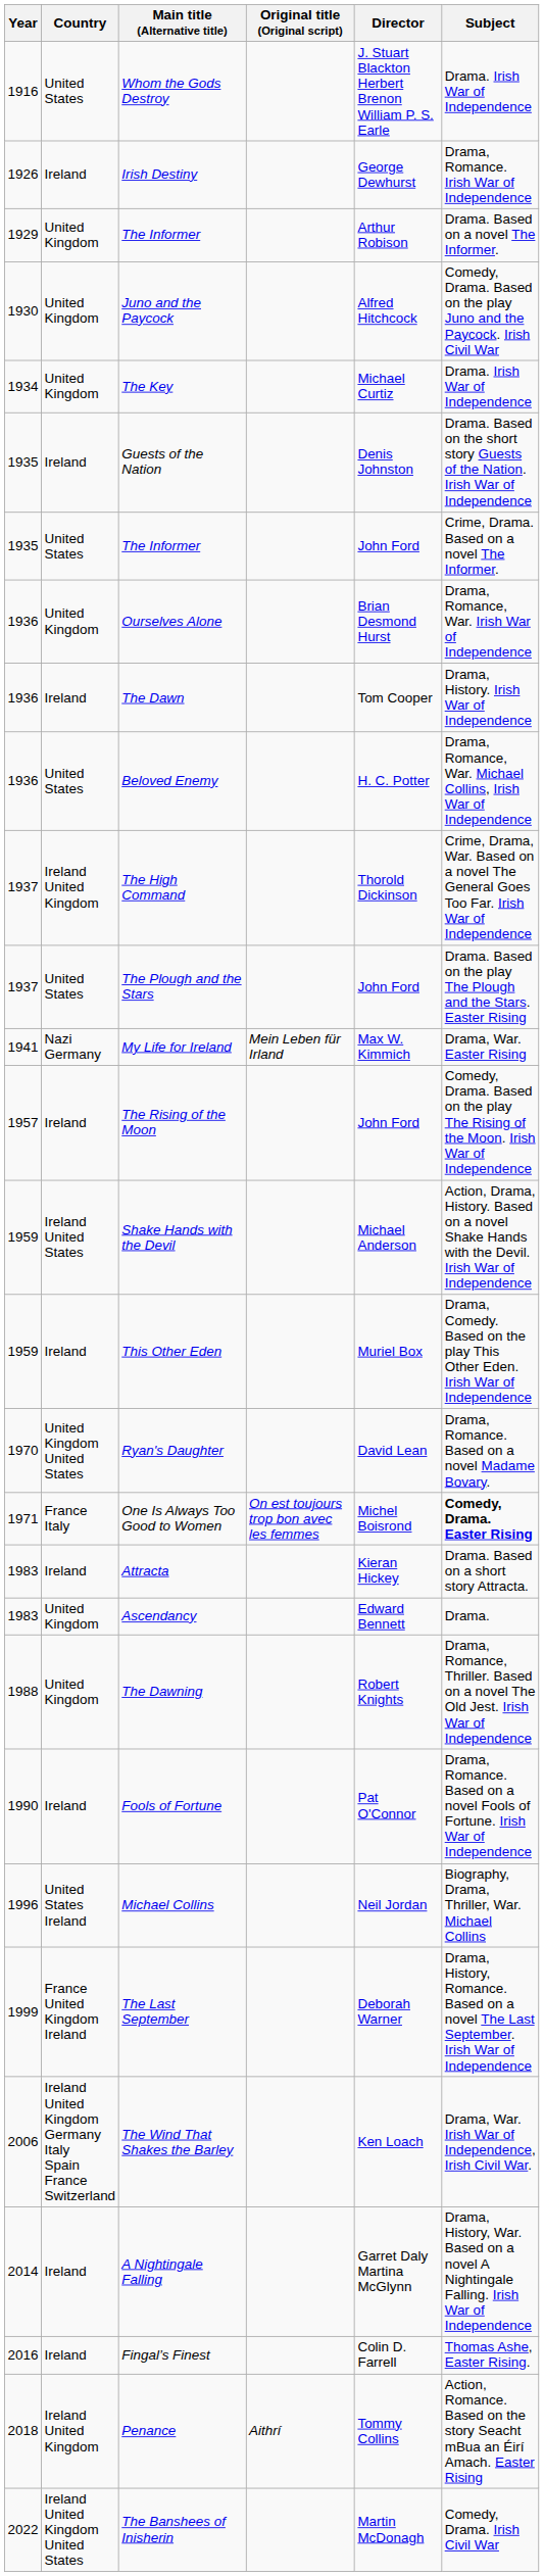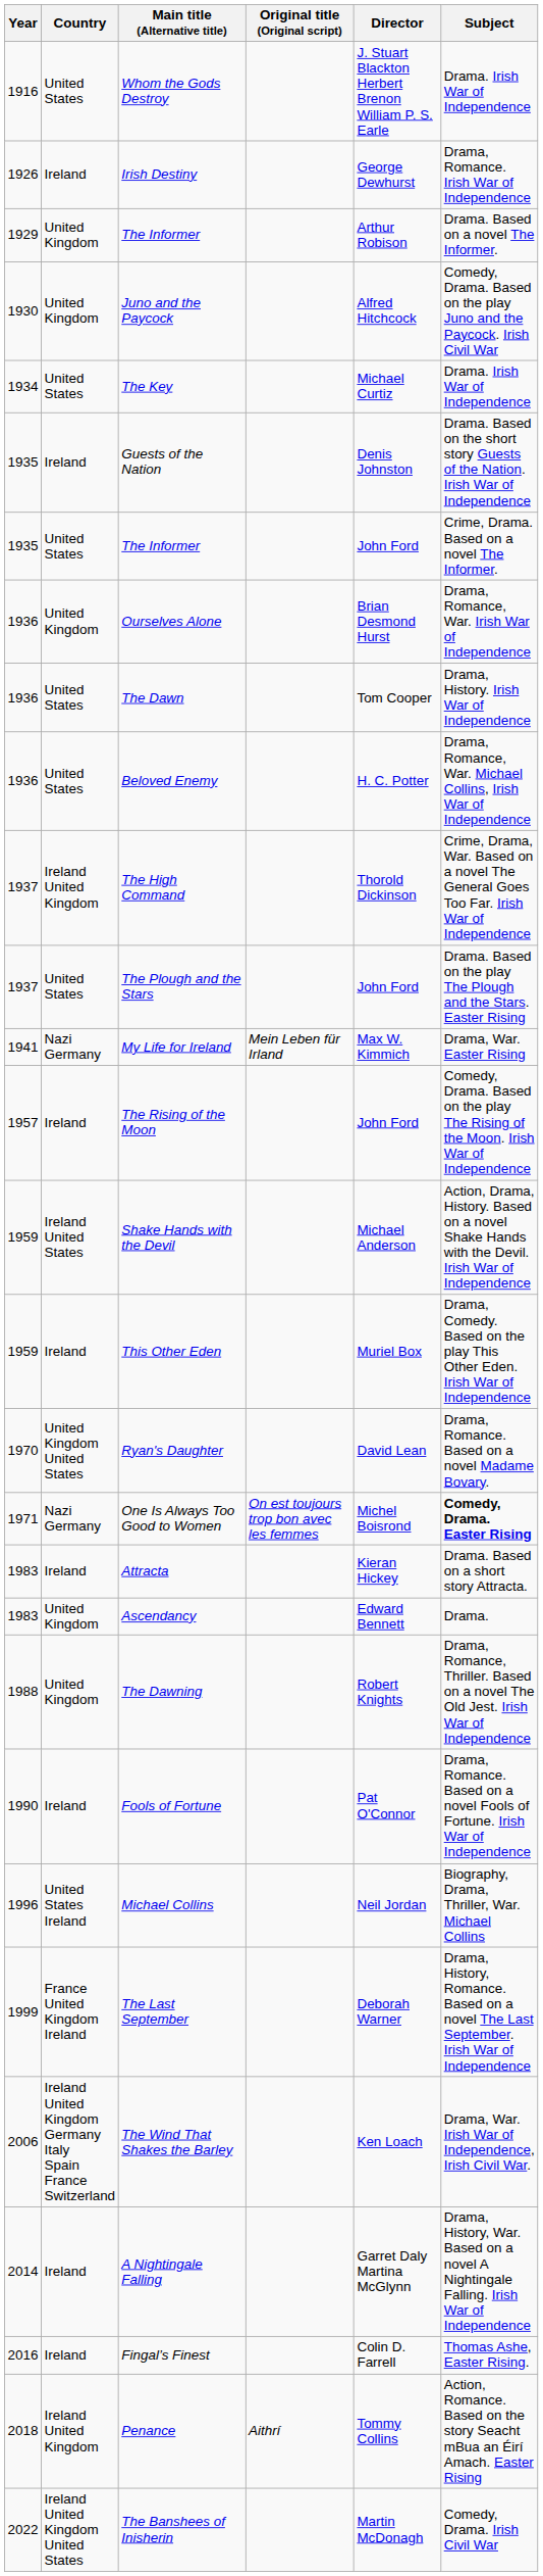 <table class="wikitable sortable" style="width:100%;">
 <tr>
 <th>Year</th>
 <th width= 80>Country</th>
 <th class="unsortable" style="width:160px;">Main title<br><small>(Alternative title)</small></th>
 <th class="unsortable" style="width:140px;">Original title<br><small>(Original script)</small></th>
 <th width=100>Director</th>
 <th class="unsortable">Subject</th>
 </tr>
 <tr>
 <td>1916</td>
 <td>United States</td>
 <td><em><a href='#'>Whom the Gods Destroy</a></em></td>
 <td></td>
 <td><a href='#'>J. Stuart Blackton</a><br><a href='#'>Herbert Brenon</a><br><a href='#'>William P. S. Earle</a></td>
 <td>Drama. <a href='#'>Irish War of Independence</a></td>
 </tr>
 <tr>
 <td>1926</td>
 <td>Ireland</td>
 <td><em><a href='#'>Irish Destiny</a></em></td>
 <td></td>
 <td><a href='#'>George Dewhurst</a></td>
 <td>Drama, Romance. <a href='#'>Irish War of Independence</a></td>
 </tr>
 <tr>
 <td>1929</td>
 <td>United Kingdom</td>
 <td><em><a href='#'>The Informer</a></em></td>
 <td></td>
 <td><a href='#'>Arthur Robison</a></td>
 <td>Drama. Based on a novel <a href='#'>The Informer</a>.</td>
 </tr>
 <tr>
 <td>1930</td>
 <td>United Kingdom</td>
 <td><em><a href='#'>Juno and the Paycock</a></em></td>
 <td></td>
 <td><a href='#'>Alfred Hitchcock</a></td>
 <td>Comedy, Drama. Based on the play <a href='#'>Juno and the Paycock</a>. <a href='#'>Irish Civil War</a></td>
 </tr>
 <tr>
 <td>1934</td>
-<td>United Kingdom</td>
+<td>United States</td>
 <td><em><a href='#'>The Key</a></em></td>
 <td></td>
 <td><a href='#'>Michael Curtiz</a></td>
 <td>Drama. <a href='#'>Irish War of Independence</a></td>
 </tr>
 <tr>
 <td>1935</td>
 <td>Ireland</td>
 <td><em>Guests of the Nation</em></td>
 <td></td>
 <td><a href='#'>Denis Johnston</a></td>
 <td>Drama. Based on the short story <a href='#'>Guests of the Nation</a>. <a href='#'>Irish War of Independence</a></td>
 </tr>
 <tr>
 <td>1935</td>
 <td>United States</td>
 <td><em><a href='#'>The Informer</a></em></td>
 <td></td>
 <td><a href='#'>John Ford</a></td>
 <td>Crime, Drama. Based on a novel <a href='#'>The Informer</a>.</td>
 </tr>
 <tr>
 <td>1936</td>
 <td>United Kingdom</td>
 <td><em><a href='#'>Ourselves Alone</a></em></td>
 <td></td>
 <td><a href='#'>Brian Desmond Hurst</a></td>
 <td>Drama, Romance, War. <a href='#'>Irish War of Independence</a></td>
 </tr>
 <tr>
 <td>1936</td>
-<td>Ireland</td>
+<td>United States</td>
 <td><em><a href='#'>The Dawn</a></em></td>
 <td></td>
 <td>Tom Cooper</td>
 <td>Drama, History. <a href='#'>Irish War of Independence</a></td>
 </tr>
 <tr>
 <td>1936</td>
 <td>United States</td>
 <td><em><a href='#'>Beloved Enemy</a></em></td>
 <td></td>
 <td><a href='#'>H. C. Potter</a></td>
 <td>Drama, Romance, War. <a href='#'>Michael Collins</a>, <a href='#'>Irish War of Independence</a></td>
 </tr>
 <tr>
 <td>1937</td>
 <td>Ireland<br>United Kingdom</td>
 <td><em><a href='#'>The High Command</a></em></td>
 <td></td>
 <td><a href='#'>Thorold Dickinson</a></td>
 <td>Crime, Drama, War. Based on a novel The General Goes Too Far. <a href='#'>Irish War of Independence</a></td>
 </tr>
 <tr>
 <td>1937</td>
 <td>United States</td>
 <td><em><a href='#'>The Plough and the Stars</a></em></td>
 <td></td>
 <td><a href='#'>John Ford</a></td>
 <td>Drama. Based on the play <a href='#'>The Plough and the Stars</a>. <a href='#'>Easter Rising</a></td>
 </tr>
 <tr>
 <td>1941</td>
 <td>Nazi Germany</td>
 <td><em><a href='#'>My Life for Ireland</a></em></td>
 <td><em>Mein Leben für Irland</em></td>
 <td><a href='#'>Max W. Kimmich</a></td>
 <td>Drama, War. <a href='#'>Easter Rising</a></td>
 </tr>
 <tr>
 <td>1957</td>
 <td>Ireland</td>
 <td><em><a href='#'>The Rising of the Moon</a></em></td>
 <td></td>
 <td><a href='#'>John Ford</a></td>
 <td>Comedy, Drama. Based on the play <a href='#'>The Rising of the Moon</a>. <a href='#'>Irish War of Independence</a></td>
 </tr>
 <tr>
 <td>1959</td>
 <td>Ireland<br>United States</td>
 <td><em><a href='#'>Shake Hands with the Devil</a></em></td>
 <td></td>
 <td><a href='#'>Michael Anderson</a></td>
 <td>Action, Drama, History. Based on a novel Shake Hands with the Devil. <a href='#'>Irish War of Independence</a></td>
 </tr>
 <tr>
 <td>1959</td>
 <td>Ireland</td>
 <td><em><a href='#'>This Other Eden</a></em></td>
 <td></td>
 <td><a href='#'>Muriel Box</a></td>
 <td>Drama, Comedy. Based on the play This Other Eden. <a href='#'>Irish War of Independence</a></td>
 </tr>
 <tr>
 <td>1970</td>
 <td>United Kingdom<br>United States</td>
 <td><em><a href='#'>Ryan's Daughter</a></em></td>
 <td></td>
 <td><a href='#'>David Lean</a></td>
 <td>Drama, Romance. Based on a novel <a href='#'>Madame Bovary</a>.</td>
 </tr>
 <tr>
 <td>1971</td>
-<td>France<br>Italy</td>
+<td>Nazi Germany</td>
 <td><em>One Is Always Too Good to Women</em></td>
 <td><em><a href='#'>On est toujours trop bon avec les femmes</a></em></td>
 <td><a href='#'>Michel Boisrond</a></td>
 <td><strong>Comedy, Drama. <a href='#'>Easter Rising</a></strong></td>
 </tr>
 <tr>
 <td>1983</td>
 <td>Ireland</td>
 <td><em><a href='#'>Attracta</a></em></td>
 <td></td>
 <td><a href='#'>Kieran Hickey</a></td>
 <td>Drama. Based on a short story Attracta.</td>
 </tr>
 <tr>
 <td>1983</td>
 <td>United Kingdom</td>
 <td><em><a href='#'>Ascendancy</a></em></td>
 <td></td>
 <td><a href='#'>Edward Bennett</a></td>
 <td>Drama.</td>
 </tr>
 <tr>
 <td>1988</td>
 <td>United Kingdom</td>
 <td><em><a href='#'>The Dawning</a></em></td>
 <td></td>
 <td><a href='#'>Robert Knights</a></td>
 <td>Drama, Romance, Thriller. Based on a novel The Old Jest. <a href='#'>Irish War of Independence</a></td>
 </tr>
 <tr>
 <td>1990</td>
 <td>Ireland</td>
 <td><em><a href='#'>Fools of Fortune</a></em></td>
 <td></td>
 <td><a href='#'>Pat O'Connor</a></td>
 <td>Drama, Romance. Based on a novel Fools of Fortune. <a href='#'>Irish War of Independence</a></td>
 </tr>
 <tr>
 <td>1996</td>
 <td>United States<br>Ireland</td>
 <td><em><a href='#'>Michael Collins</a></em></td>
 <td></td>
 <td><a href='#'>Neil Jordan</a></td>
 <td>Biography, Drama, Thriller, War. <a href='#'>Michael Collins</a></td>
 </tr>
 <tr>
 <td>1999</td>
 <td>France<br>United Kingdom<br>Ireland</td>
 <td><em><a href='#'>The Last September</a></em></td>
 <td></td>
 <td><a href='#'>Deborah Warner</a></td>
 <td>Drama, History, Romance. Based on a novel <a href='#'>The Last September</a>. <a href='#'>Irish War of Independence</a></td>
 </tr>
 <tr>
 <td>2006</td>
 <td>Ireland<br>United Kingdom<br>Germany<br>Italy<br>Spain<br>France<br>Switzerland</td>
 <td><em><a href='#'>The Wind That Shakes the Barley</a></em></td>
 <td></td>
 <td><a href='#'>Ken Loach</a></td>
 <td>Drama, War. <a href='#'>Irish War of Independence</a>, <a href='#'>Irish Civil War</a>.</td>
 </tr>
 <tr>
 <td>2014</td>
 <td>Ireland</td>
 <td><em><a href='#'>A Nightingale Falling</a></em></td>
 <td></td>
 <td>Garret Daly<br>Martina McGlynn</td>
 <td>Drama, History, War. Based on a novel A Nightingale Falling. <a href='#'>Irish War of Independence</a></td>
 </tr>
 <tr>
 <td>2016</td>
 <td>Ireland</td>
 <td><em>Fingal’s Finest</em></td>
 <td></td>
 <td>Colin D. Farrell</td>
 <td><a href='#'>Thomas Ashe</a>, <a href='#'>Easter Rising</a>.</td>
 </tr>
 <tr>
 <td>2018</td>
 <td>Ireland<br>United Kingdom</td>
 <td><em><a href='#'>Penance</a></em></td>
 <td><em>Aithrí</em></td>
 <td><a href='#'>Tommy Collins</a></td>
 <td>Action, Romance. Based on the story Seacht mBua an Éirí Amach. <a href='#'>Easter Rising</a></td>
 </tr>
 <tr>
 <td>2022</td>
 <td>Ireland<br>United Kingdom<br>United States</td>
 <td><em><a href='#'>The Banshees of Inisherin</a></em></td>
 <td></td>
 <td><a href='#'>Martin McDonagh</a></td>
 <td>Comedy, Drama. <a href='#'>Irish Civil War</a></td>
 </tr>
 </table>
